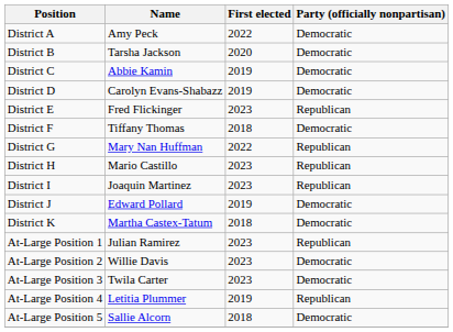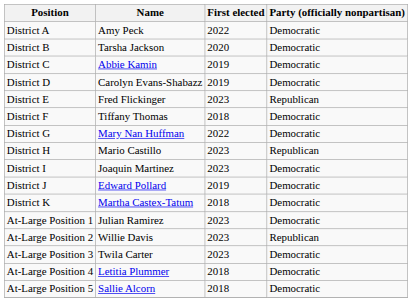 <table class=wikitable>
 <tr>
 <th align=center valign=bottom>Position</th>
 <th align=center valign=bottom>Name</th>
 <th align=center valign=bottom>First elected</th>
 <th align=center valign=bottom>Party (officially nonpartisan)</th>
 </tr>
 <tr>
 <td>District A</td>
 <td>Amy Peck</td>
 <td>2022</td>
 <td>Democratic</td>
 </tr>
 <tr>
 <td>District B</td>
 <td>Tarsha Jackson</td>
 <td>2020</td>
 <td>Democratic</td>
 </tr>
 <tr>
 <td>District C</td>
 <td><a href='#'>Abbie Kamin</a></td>
 <td>2019</td>
 <td>Democratic</td>
 </tr>
 <tr>
 <td>District D</td>
 <td>Carolyn Evans-Shabazz</td>
 <td>2019</td>
 <td>Democratic</td>
 </tr>
 <tr>
 <td>District E</td>
 <td>Fred Flickinger</td>
 <td>2023</td>
 <td>Republican</td>
 </tr>
 <tr>
 <td>District F</td>
 <td>Tiffany Thomas</td>
 <td>2018</td>
 <td>Democratic</td>
 </tr>
 <tr>
 <td>District G</td>
 <td><a href='#'>Mary Nan Huffman</a></td>
 <td>2022</td>
-<td>Republican</td>
+<td>Democratic</td>
 </tr>
 <tr>
 <td>District H</td>
 <td>Mario Castillo</td>
 <td>2023</td>
 <td>Republican</td>
 </tr>
 <tr>
 <td>District I</td>
 <td>Joaquin Martinez</td>
 <td>2023</td>
-<td>Republican</td>
+<td>Democratic</td>
 </tr>
 <tr>
 <td>District J</td>
 <td><a href='#'>Edward Pollard</a></td>
 <td>2019</td>
 <td>Democratic</td>
 </tr>
 <tr>
 <td>District K</td>
 <td><a href='#'>Martha Castex-Tatum</a></td>
 <td>2018</td>
 <td>Democratic</td>
 </tr>
 <tr>
 <td>At-Large Position 1</td>
 <td>Julian Ramirez</td>
 <td>2023</td>
-<td>Republican</td>
+<td>Democratic</td>
 </tr>
 <tr>
 <td>At-Large Position 2</td>
 <td>Willie Davis</td>
 <td>2023</td>
-<td>Democratic</td>
+<td>Republican</td>
 </tr>
 <tr>
 <td>At-Large Position 3</td>
 <td>Twila Carter</td>
 <td>2023</td>
 <td>Democratic</td>
 </tr>
 <tr>
 <td>At-Large Position 4</td>
 <td><a href='#'>Letitia Plummer</a></td>
-<td>2019</td>
-<td>Republican</td>
+<td>2018</td>
+<td>Democratic</td>
 </tr>
 <tr>
 <td>At-Large Position 5</td>
 <td><a href='#'>Sallie Alcorn</a></td>
 <td>2018</td>
 <td>Democratic</td>
 </tr>
 <tr>
 </tr>
 </table>
